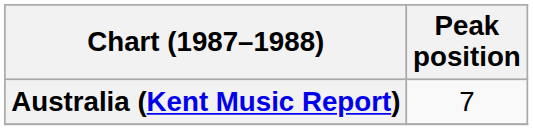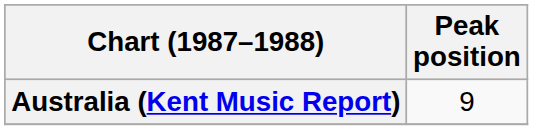 <table class="wikitable sortable plainrowheaders" style="text-align:center">
 <tr>
 <th scope="col">Chart (1987–1988)</th>
 <th scope="col">Peak<br>position</th>
 </tr>
 <tr>
 <th scope="row">Australia (<a href='#'>Kent Music Report</a>)</th>
-<td align="center">7</td>
+<td align="center">9</td>
 </tr>
 <tr>
 </tr>
 </table>
